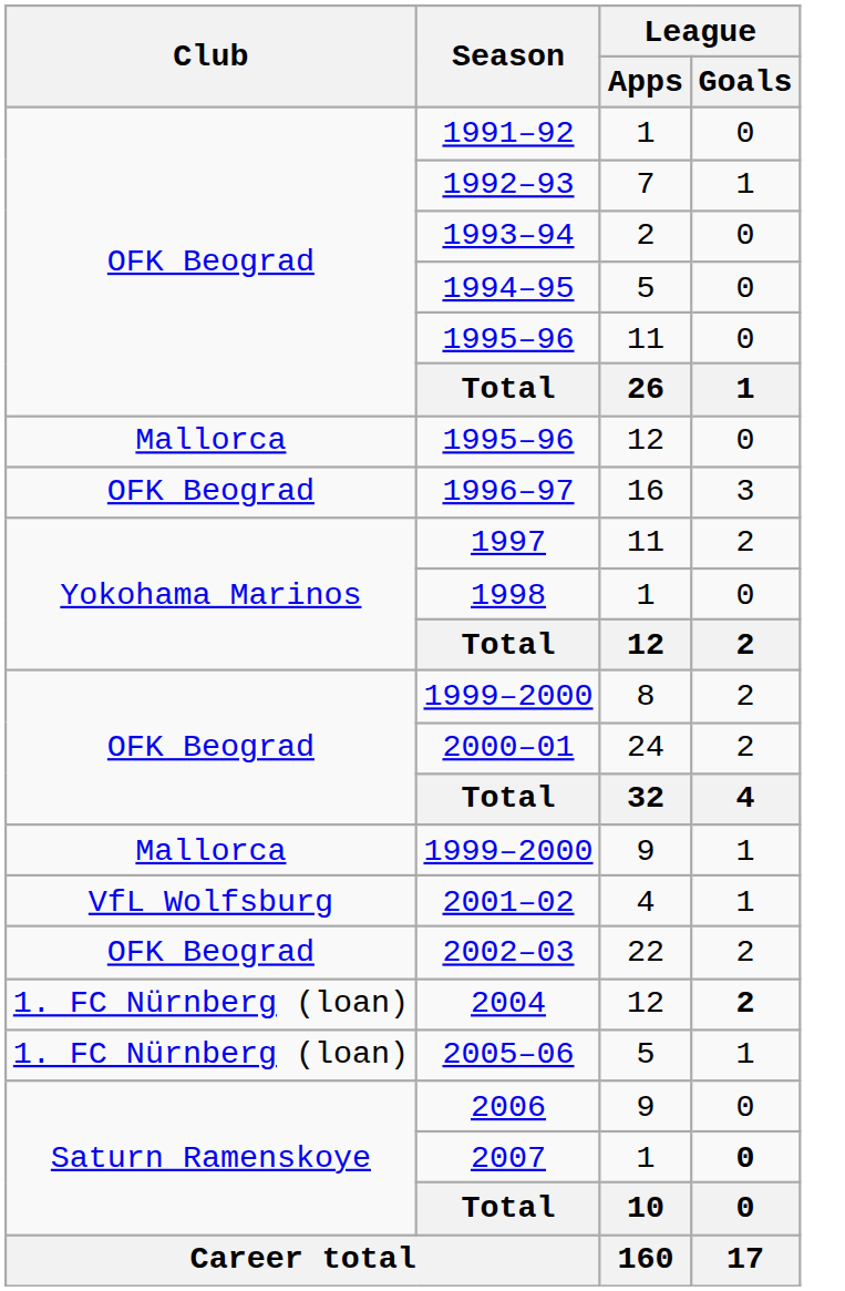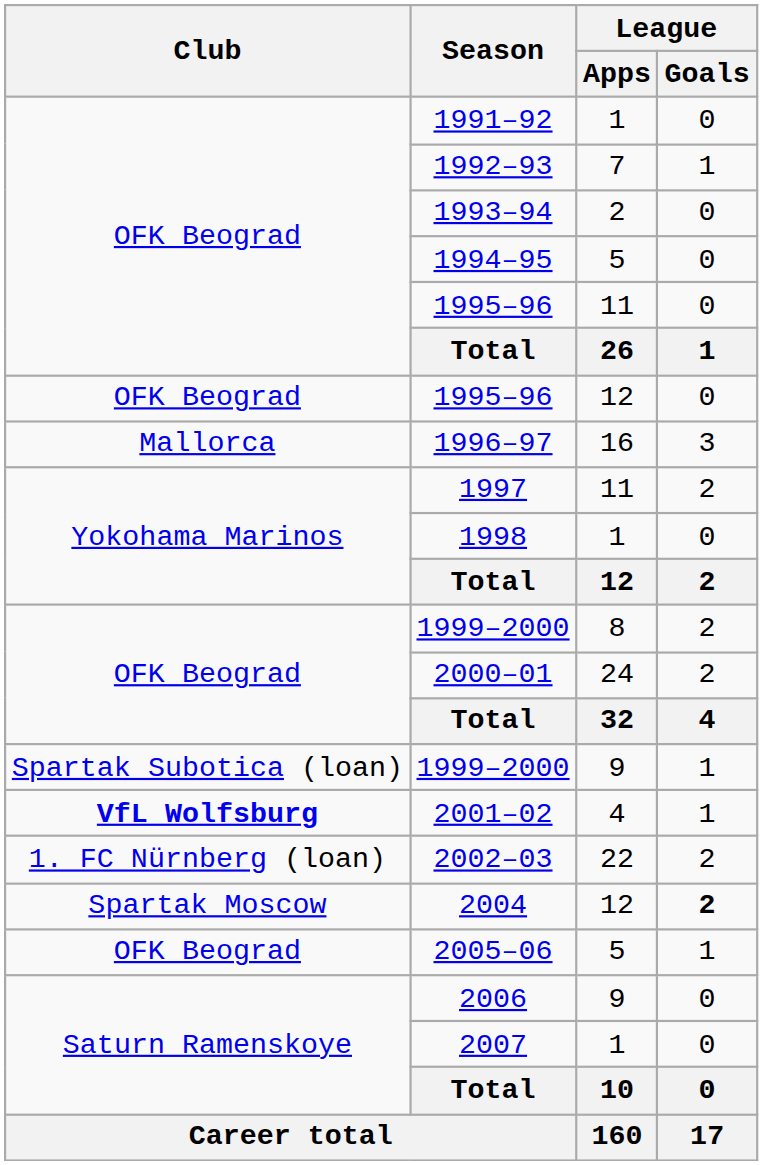 <table class="wikitable" style="text-align:center">
 <tr>
 <th rowspan="2">Club</th>
 <th rowspan="2">Season</th>
 <th colspan="2">League</th>
 </tr>
 <tr>
 <th>Apps</th>
 <th>Goals</th>
 </tr>
 <tr>
 <td rowspan="6"><a href='#'>OFK Beograd</a></td>
 <td><a href='#'>1991–92</a></td>
 <td>1</td>
 <td>0</td>
 </tr>
 <tr>
 <td><a href='#'>1992–93</a></td>
 <td>7</td>
 <td>1</td>
 </tr>
 <tr>
 <td><a href='#'>1993–94</a></td>
 <td>2</td>
 <td>0</td>
 </tr>
 <tr>
 <td><a href='#'>1994–95</a></td>
 <td>5</td>
 <td>0</td>
 </tr>
 <tr>
 <td><a href='#'>1995–96</a></td>
 <td>11</td>
 <td>0</td>
 </tr>
 <tr>
 <th>Total</th>
 <th>26</th>
 <th>1</th>
 </tr>
 <tr>
-<td><a href='#'>Mallorca</a></td>
+<td><a href='#'>OFK Beograd</a></td>
 <td><a href='#'>1995–96</a></td>
 <td>12</td>
 <td>0</td>
 </tr>
 <tr>
-<td><a href='#'>OFK Beograd</a></td>
+<td><a href='#'>Mallorca</a></td>
 <td><a href='#'>1996–97</a></td>
 <td>16</td>
 <td>3</td>
 </tr>
 <tr>
 <td rowspan="3"><a href='#'>Yokohama Marinos</a></td>
 <td><a href='#'>1997</a></td>
 <td>11</td>
 <td>2</td>
 </tr>
 <tr>
 <td><a href='#'>1998</a></td>
 <td>1</td>
 <td>0</td>
 </tr>
 <tr>
 <th>Total</th>
 <th>12</th>
 <th>2</th>
 </tr>
 <tr>
 <td rowspan="3"><a href='#'>OFK Beograd</a></td>
 <td><a href='#'>1999–2000</a></td>
 <td>8</td>
 <td>2</td>
 </tr>
 <tr>
 <td><a href='#'>2000–01</a></td>
 <td>24</td>
 <td>2</td>
 </tr>
 <tr>
 <th>Total</th>
 <th>32</th>
 <th>4</th>
 </tr>
 <tr>
-<td><a href='#'>Mallorca</a></td>
+<td><a href='#'>Spartak Subotica</a> (loan)</td>
 <td><a href='#'>1999–2000</a></td>
 <td>9</td>
 <td>1</td>
 </tr>
 <tr>
-<td><a href='#'>VfL Wolfsburg</a></td>
+<td><strong><a href='#'>VfL Wolfsburg</a></strong></td>
 <td><a href='#'>2001–02</a></td>
 <td>4</td>
 <td>1</td>
 </tr>
 <tr>
-<td><a href='#'>OFK Beograd</a></td>
+<td><a href='#'>1. FC Nürnberg</a> (loan)</td>
 <td><a href='#'>2002–03</a></td>
 <td>22</td>
 <td>2</td>
 </tr>
 <tr>
-<td><a href='#'>1. FC Nürnberg</a> (loan)</td>
+<td><a href='#'>Spartak Moscow</a></td>
 <td><a href='#'>2004</a></td>
 <td>12</td>
 <td><strong>2</strong></td>
 </tr>
 <tr>
-<td><a href='#'>1. FC Nürnberg</a> (loan)</td>
+<td><a href='#'>OFK Beograd</a></td>
 <td><a href='#'>2005–06</a></td>
 <td>5</td>
 <td>1</td>
 </tr>
 <tr>
 <td rowspan="3"><a href='#'>Saturn Ramenskoye</a></td>
 <td><a href='#'>2006</a></td>
 <td>9</td>
 <td>0</td>
 </tr>
 <tr>
 <td><a href='#'>2007</a></td>
 <td>1</td>
-<td><strong>0</strong></td>
+<td>0</td>
 </tr>
 <tr>
 <th>Total</th>
 <th>10</th>
 <th>0</th>
 </tr>
 <tr>
 <th colspan="2">Career total</th>
 <th>160</th>
 <th>17</th>
 </tr>
 </table>
